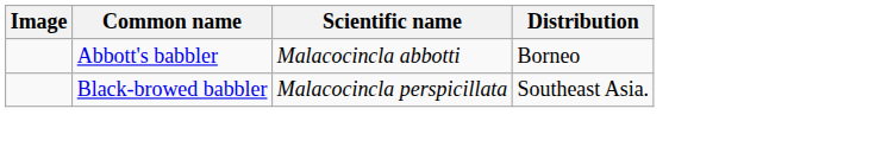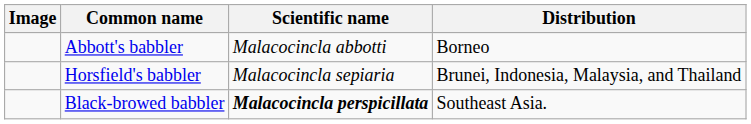 <table class="wikitable">
 <tr>
 <th>Image</th>
 <th>Common name</th>
 <th>Scientific name</th>
 <th>Distribution</th>
 </tr>
 <tr>
 <td></td>
 <td><a href='#'>Abbott's babbler</a></td>
 <td><em>Malacocincla abbotti</em></td>
 <td>Borneo</td>
 </tr>
 <tr>
 <td></td>
+<td><a href='#'>Horsfield's babbler</a></td>
+<td><em>Malacocincla sepiaria</em></td>
+<td>Brunei, Indonesia, Malaysia, and Thailand</td>
+</tr>
+<tr>
+<td></td>
 <td><a href='#'>Black-browed babbler</a></td>
-<td><em>Malacocincla perspicillata</em></td>
+<td><strong><em>Malacocincla perspicillata</em></strong></td>
 <td>Southeast Asia.</td>
 </tr>
 </table>
